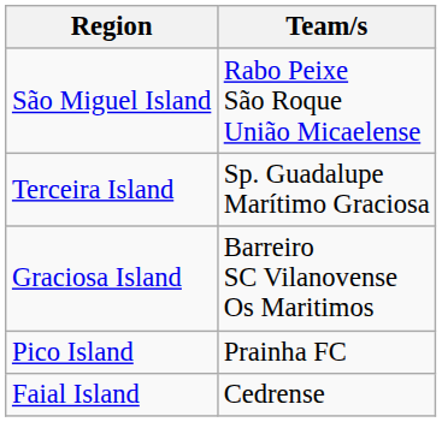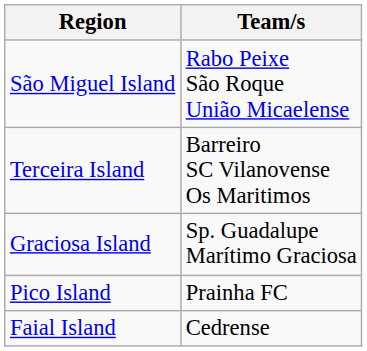 <table class="wikitable">
 <tr>
 <th>Region</th>
 <th>Team/s</th>
 </tr>
 <tr>
 <td><a href='#'>São Miguel Island</a></td>
 <td><a href='#'>Rabo Peixe</a><br> São Roque<br> <a href='#'>União Micaelense</a></td>
 </tr>
 <tr>
 <td><a href='#'>Terceira Island</a></td>
-<td>Sp. Guadalupe<br>Marítimo Graciosa</td>
+<td>Barreiro<br>SC Vilanovense<br>Os Maritimos</td>
 </tr>
 <tr>
 <td><a href='#'>Graciosa Island</a></td>
-<td>Barreiro<br>SC Vilanovense<br>Os Maritimos</td>
+<td>Sp. Guadalupe<br>Marítimo Graciosa</td>
 </tr>
 <tr>
 <td><a href='#'>Pico Island</a></td>
 <td>Prainha FC</td>
 </tr>
 <tr>
 <td><a href='#'>Faial Island</a></td>
 <td>Cedrense</td>
 </tr>
 </table>
